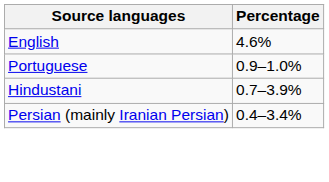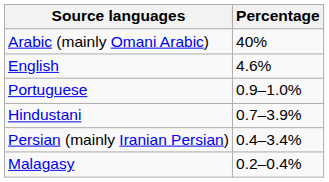 <table class="wikitable">
 <tr>
 <th>Source languages</th>
 <th>Percentage</th>
+</tr>
+<tr>
+<td><a href='#'>Arabic</a> (mainly <a href='#'>Omani Arabic</a>)</td>
+<td>40%</td>
 </tr>
 <tr>
 <td><a href='#'>English</a></td>
 <td>4.6%</td>
 </tr>
 <tr>
 <td><a href='#'>Portuguese</a></td>
 <td>0.9–1.0%</td>
 </tr>
 <tr>
 <td><a href='#'>Hindustani</a></td>
 <td>0.7–3.9%</td>
 </tr>
 <tr>
 <td><a href='#'>Persian</a> (mainly <a href='#'>Iranian Persian</a>)</td>
 <td>0.4–3.4%</td>
 </tr>
+<tr>
+<td><a href='#'>Malagasy</a></td>
+<td>0.2–0.4%</td>
+</tr>
 </table>
